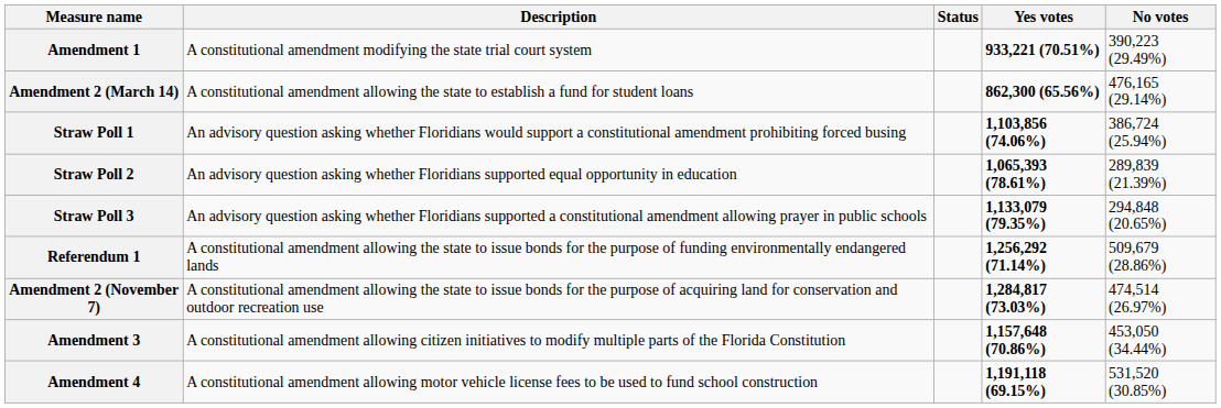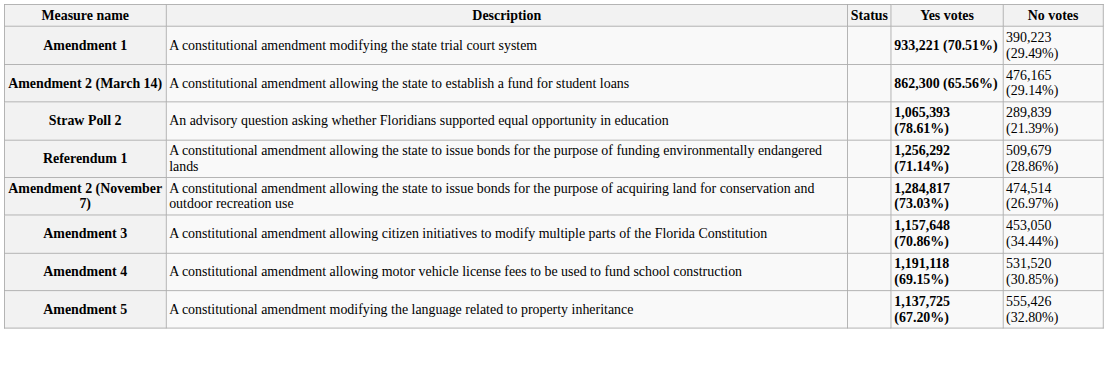 <table class="wikitable sortable plainrowheaders" style="width:100%">
 <tr>
 <th scope="col">Measure name</th>
 <th class="unsortable" scope="col">Description</th>
 <th scope="col">Status</th>
 <th scope="col">Yes votes</th>
 <th scope="col">No votes</th>
 </tr>
 <tr>
 <th scope="row">Amendment 1</th>
 <td>A constitutional amendment modifying the state trial court system</td>
 <td></td>
 <td><strong>933,221 (70.51%)</strong></td>
 <td>390,223 (29.49%)</td>
 </tr>
 <tr>
 <th scope="row">Amendment 2 (March 14)</th>
 <td>A constitutional amendment allowing the state to establish a fund for student loans</td>
 <td></td>
 <td><strong>862,300 (65.56%)</strong></td>
 <td>476,165 (29.14%)</td>
 </tr>
 <tr>
-<th scope="row">Straw Poll 1</th>
-<td>An advisory question asking whether Floridians would support a constitutional amendment prohibiting forced busing</td>
-<td></td>
-<td><strong>1,103,856 (74.06%)</strong></td>
-<td>386,724 (25.94%)</td>
-</tr>
-<tr>
 <th scope="row">Straw Poll 2</th>
 <td>An advisory question asking whether Floridians supported equal opportunity in education</td>
 <td></td>
 <td><strong>1,065,393 (78.61%)</strong></td>
 <td>289,839 (21.39%)</td>
-</tr>
-<tr>
-<th scope="row">Straw Poll 3</th>
-<td>An advisory question asking whether Floridians supported a constitutional amendment allowing prayer in public schools</td>
-<td></td>
-<td><strong>1,133,079 (79.35%)</strong></td>
-<td>294,848 (20.65%)</td>
 </tr>
 <tr>
 <th scope="row">Referendum 1</th>
 <td>A constitutional amendment allowing the state to issue bonds for the purpose of funding environmentally endangered lands</td>
 <td></td>
 <td><strong>1,256,292 (71.14%)</strong></td>
 <td>509,679 (28.86%)</td>
 </tr>
 <tr>
 <th scope="row">Amendment 2 (November 7)</th>
 <td>A constitutional amendment allowing the state to issue bonds for the purpose of acquiring land for conservation and outdoor recreation use</td>
 <td></td>
 <td><strong>1,284,817 (73.03%)</strong></td>
 <td>474,514 (26.97%)</td>
 </tr>
 <tr>
 <th scope="row">Amendment 3</th>
 <td>A constitutional amendment allowing citizen initiatives to modify multiple parts of the Florida Constitution</td>
 <td></td>
 <td><strong>1,157,648 (70.86%)</strong></td>
 <td>453,050 (34.44%)</td>
 </tr>
 <tr>
 <th scope="row">Amendment 4</th>
 <td>A constitutional amendment allowing motor vehicle license fees to be used to fund school construction</td>
 <td></td>
 <td><strong>1,191,118 (69.15%)</strong></td>
 <td>531,520 (30.85%)</td>
 </tr>
+<tr>
+<th scope="row">Amendment 5</th>
+<td>A constitutional amendment modifying the language related to property inheritance</td>
+<td></td>
+<td><strong>1,137,725 (67.20%)</strong></td>
+<td>555,426 (32.80%)</td>
+</tr>
 </table>
